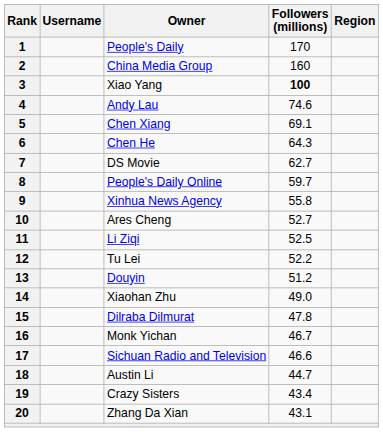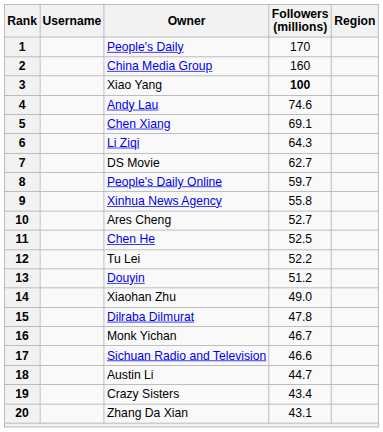 <table class="wikitable sortable">
 <tr>
 <th scope="col">Rank</th>
 <th scope="col">Username</th>
 <th scope="col">Owner</th>
 <th scope="col">Followers<br>(millions)</th>
 <th>Region</th>
 </tr>
 <tr>
 <th scope="row" style="text-align:center;">1</th>
 <td></td>
 <td><a href='#'>People's Daily</a></td>
 <td style="text-align:center;">170</td>
 <td></td>
 </tr>
 <tr>
 <th scope="row" style="text-align:center;">2</th>
 <td></td>
 <td><a href='#'>China Media Group</a></td>
 <td style="text-align:center;">160</td>
 <td></td>
 </tr>
 <tr>
 <th scope="row" style="text-align:center;">3</th>
 <td></td>
 <td>Xiao Yang</td>
 <td style="text-align:center;"><strong>100</strong></td>
 <td></td>
 </tr>
 <tr>
 <th scope="row" style="text-align:center;">4</th>
 <td></td>
 <td><a href='#'>Andy Lau</a></td>
 <td style="text-align:center;">74.6</td>
 <td></td>
 </tr>
 <tr>
 <th scope="row" style="text-align:center;">5</th>
 <td></td>
 <td><a href='#'>Chen Xiang</a></td>
 <td style="text-align:center;">69.1</td>
 <td></td>
 </tr>
 <tr>
 <th scope="row" style="text-align:center;">6</th>
 <td></td>
-<td><a href='#'>Chen He</a></td>
+<td><a href='#'>Li Ziqi</a></td>
 <td style="text-align:center;">64.3</td>
 <td></td>
 </tr>
 <tr>
 <th scope="row" style="text-align:center;">7</th>
 <td></td>
 <td>DS Movie</td>
 <td style="text-align:center;">62.7</td>
 <td></td>
 </tr>
 <tr>
 <th scope="row" style="text-align:center;">8</th>
 <td></td>
 <td><a href='#'>People's Daily Online</a></td>
 <td style="text-align:center;">59.7</td>
 <td></td>
 </tr>
 <tr>
 <th scope="row" style="text-align:center;">9</th>
 <td></td>
 <td><a href='#'>Xinhua News Agency</a></td>
 <td style="text-align:center;">55.8</td>
 <td></td>
 </tr>
 <tr>
 <th scope="row" style="text-align:center;">10</th>
 <td></td>
 <td>Ares Cheng</td>
 <td style="text-align:center;">52.7</td>
 <td></td>
 </tr>
 <tr>
 <th scope="row" style="text-align:center;">11</th>
 <td></td>
-<td><a href='#'>Li Ziqi</a></td>
+<td><a href='#'>Chen He</a></td>
 <td style="text-align:center;">52.5</td>
 <td></td>
 </tr>
 <tr>
 <th scope="row" style="text-align:center;">12</th>
 <td></td>
 <td>Tu Lei</td>
 <td style="text-align:center;">52.2</td>
 <td></td>
 </tr>
 <tr>
 <th scope="row" style="text-align:center;">13</th>
 <td></td>
 <td><a href='#'>Douyin</a></td>
 <td style="text-align:center;">51.2</td>
 <td></td>
 </tr>
 <tr>
 <th scope="row" style="text-align:center;">14</th>
 <td></td>
 <td>Xiaohan Zhu</td>
 <td style="text-align:center;">49.0</td>
 <td></td>
 </tr>
 <tr>
 <th scope="row" style="text-align:center;">15</th>
 <td></td>
 <td><a href='#'>Dilraba Dilmurat</a></td>
 <td style="text-align:center;">47.8</td>
 <td></td>
 </tr>
 <tr>
 <th scope="row" style="text-align:center;">16</th>
 <td></td>
 <td>Monk Yichan</td>
 <td style="text-align:center;">46.7</td>
 <td></td>
 </tr>
 <tr>
 <th scope="row" style="text-align:center;">17</th>
 <td></td>
 <td><a href='#'>Sichuan Radio and Television</a></td>
 <td style="text-align:center;">46.6</td>
 <td></td>
 </tr>
 <tr>
 <th scope="row" style="text-align:center;">18</th>
 <td></td>
 <td>Austin Li</td>
 <td style="text-align:center;">44.7</td>
 <td></td>
 </tr>
 <tr>
 <th scope="row" style="text-align:center;">19</th>
 <td></td>
 <td>Crazy Sisters</td>
 <td style="text-align:center;">43.4</td>
 <td></td>
 </tr>
 <tr>
 <th scope="row" style="text-align:center;">20</th>
 <td></td>
 <td>Zhang Da Xian</td>
 <td style="text-align:center;">43.1</td>
 <td></td>
 </tr>
 <tr>
 <th colspan="5" style="text-align:center; font-size:8pt;"></th>
 </tr>
 </table>
